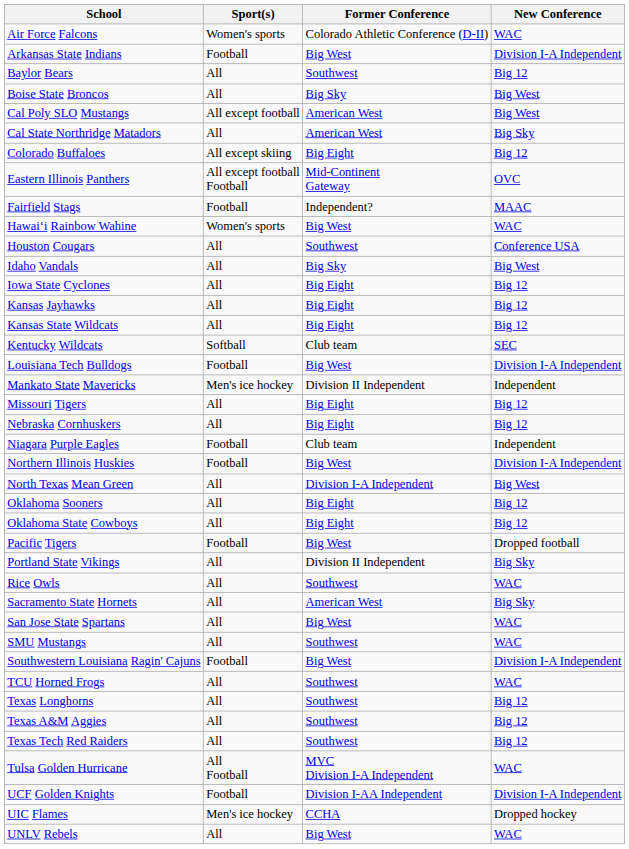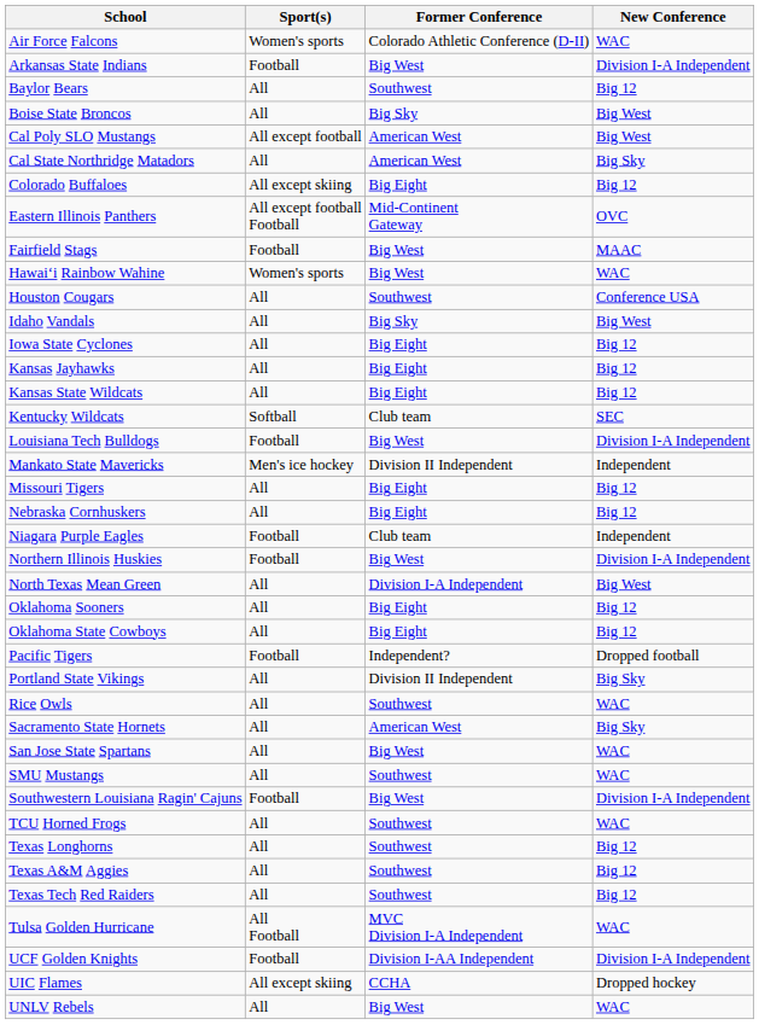 <table class="wikitable sortable">
 <tr>
 <th>School</th>
 <th>Sport(s)</th>
 <th>Former Conference</th>
 <th>New Conference</th>
 </tr>
 <tr>
 <td><a href='#'>Air Force</a> <a href='#'>Falcons</a></td>
 <td>Women's sports</td>
 <td>Colorado Athletic Conference (<a href='#'>D-II</a>)</td>
 <td><a href='#'>WAC</a></td>
 </tr>
 <tr>
 <td><a href='#'>Arkansas State</a> <a href='#'>Indians</a></td>
 <td>Football</td>
 <td><a href='#'>Big West</a></td>
 <td><a href='#'>Division I-A Independent</a></td>
 </tr>
 <tr>
 <td><a href='#'>Baylor</a> <a href='#'>Bears</a></td>
 <td>All</td>
 <td><a href='#'>Southwest</a></td>
 <td><a href='#'>Big 12</a></td>
 </tr>
 <tr>
 <td><a href='#'>Boise State</a> <a href='#'>Broncos</a></td>
 <td>All</td>
 <td><a href='#'>Big Sky</a></td>
 <td><a href='#'>Big West</a></td>
 </tr>
 <tr>
 <td><a href='#'>Cal Poly SLO</a> <a href='#'>Mustangs</a></td>
 <td>All except football</td>
 <td><a href='#'>American West</a></td>
 <td><a href='#'>Big West</a></td>
 </tr>
 <tr>
 <td><a href='#'>Cal State Northridge</a> <a href='#'>Matadors</a></td>
 <td>All</td>
 <td><a href='#'>American West</a></td>
 <td><a href='#'>Big Sky</a></td>
 </tr>
 <tr>
 <td><a href='#'>Colorado</a> <a href='#'>Buffaloes</a></td>
 <td>All except skiing</td>
 <td><a href='#'>Big Eight</a></td>
 <td><a href='#'>Big 12</a></td>
 </tr>
 <tr>
 <td><a href='#'>Eastern Illinois</a> <a href='#'>Panthers</a></td>
 <td>All except football<br>Football</td>
 <td><a href='#'>Mid-Continent</a><br><a href='#'>Gateway</a></td>
 <td><a href='#'>OVC</a></td>
 </tr>
 <tr>
 <td><a href='#'>Fairfield</a> <a href='#'>Stags</a></td>
 <td>Football</td>
-<td>Independent?</td>
+<td><a href='#'>Big West</a></td>
 <td><a href='#'>MAAC</a></td>
 </tr>
 <tr>
 <td><a href='#'>Hawaiʻi</a> <a href='#'>Rainbow Wahine</a></td>
 <td>Women's sports</td>
 <td><a href='#'>Big West</a></td>
 <td><a href='#'>WAC</a></td>
 </tr>
 <tr>
 <td><a href='#'>Houston</a> <a href='#'>Cougars</a></td>
 <td>All</td>
 <td><a href='#'>Southwest</a></td>
 <td><a href='#'>Conference USA</a></td>
 </tr>
 <tr>
 <td><a href='#'>Idaho</a> <a href='#'>Vandals</a></td>
 <td>All</td>
 <td><a href='#'>Big Sky</a></td>
 <td><a href='#'>Big West</a></td>
 </tr>
 <tr>
 <td><a href='#'>Iowa State</a> <a href='#'>Cyclones</a></td>
 <td>All</td>
 <td><a href='#'>Big Eight</a></td>
 <td><a href='#'>Big 12</a></td>
 </tr>
 <tr>
 <td><a href='#'>Kansas</a> <a href='#'>Jayhawks</a></td>
 <td>All</td>
 <td><a href='#'>Big Eight</a></td>
 <td><a href='#'>Big 12</a></td>
 </tr>
 <tr>
 <td><a href='#'>Kansas State</a> <a href='#'>Wildcats</a></td>
 <td>All</td>
 <td><a href='#'>Big Eight</a></td>
 <td><a href='#'>Big 12</a></td>
 </tr>
 <tr>
 <td><a href='#'>Kentucky</a> <a href='#'>Wildcats</a></td>
 <td>Softball</td>
 <td>Club team</td>
 <td><a href='#'>SEC</a></td>
 </tr>
 <tr>
 <td><a href='#'>Louisiana Tech</a> <a href='#'>Bulldogs</a></td>
 <td>Football</td>
 <td><a href='#'>Big West</a></td>
 <td><a href='#'>Division I-A Independent</a></td>
 </tr>
 <tr>
 <td><a href='#'>Mankato State</a> <a href='#'>Mavericks</a></td>
 <td>Men's ice hockey</td>
 <td>Division II Independent</td>
 <td>Independent</td>
 </tr>
 <tr>
 <td><a href='#'>Missouri</a> <a href='#'>Tigers</a></td>
 <td>All</td>
 <td><a href='#'>Big Eight</a></td>
 <td><a href='#'>Big 12</a></td>
 </tr>
 <tr>
 <td><a href='#'>Nebraska</a> <a href='#'>Cornhuskers</a></td>
 <td>All</td>
 <td><a href='#'>Big Eight</a></td>
 <td><a href='#'>Big 12</a></td>
 </tr>
 <tr>
 <td><a href='#'>Niagara</a> <a href='#'>Purple Eagles</a></td>
 <td>Football</td>
 <td>Club team</td>
 <td>Independent</td>
 </tr>
 <tr>
 <td><a href='#'>Northern Illinois</a> <a href='#'>Huskies</a></td>
 <td>Football</td>
 <td><a href='#'>Big West</a></td>
 <td><a href='#'>Division I-A Independent</a></td>
 </tr>
 <tr>
 <td><a href='#'>North Texas</a> <a href='#'>Mean Green</a></td>
 <td>All</td>
 <td><a href='#'>Division I-A Independent</a></td>
 <td><a href='#'>Big West</a></td>
 </tr>
 <tr>
 <td><a href='#'>Oklahoma</a> <a href='#'>Sooners</a></td>
 <td>All</td>
 <td><a href='#'>Big Eight</a></td>
 <td><a href='#'>Big 12</a></td>
 </tr>
 <tr>
 <td><a href='#'>Oklahoma State</a> <a href='#'>Cowboys</a></td>
 <td>All</td>
 <td><a href='#'>Big Eight</a></td>
 <td><a href='#'>Big 12</a></td>
 </tr>
 <tr>
 <td><a href='#'>Pacific</a> <a href='#'>Tigers</a></td>
 <td>Football</td>
-<td><a href='#'>Big West</a></td>
+<td>Independent?</td>
 <td>Dropped football</td>
 </tr>
 <tr>
 <td><a href='#'>Portland State</a> <a href='#'>Vikings</a></td>
 <td>All</td>
 <td>Division II Independent</td>
 <td><a href='#'>Big Sky</a></td>
 </tr>
 <tr>
 <td><a href='#'>Rice</a> <a href='#'>Owls</a></td>
 <td>All</td>
 <td><a href='#'>Southwest</a></td>
 <td><a href='#'>WAC</a></td>
 </tr>
 <tr>
 <td><a href='#'>Sacramento State</a> <a href='#'>Hornets</a></td>
 <td>All</td>
 <td><a href='#'>American West</a></td>
 <td><a href='#'>Big Sky</a></td>
 </tr>
 <tr>
 <td><a href='#'>San Jose State</a> <a href='#'>Spartans</a></td>
 <td>All</td>
 <td><a href='#'>Big West</a></td>
 <td><a href='#'>WAC</a></td>
 </tr>
 <tr>
 <td><a href='#'>SMU</a> <a href='#'>Mustangs</a></td>
 <td>All</td>
 <td><a href='#'>Southwest</a></td>
 <td><a href='#'>WAC</a></td>
 </tr>
 <tr>
 <td><a href='#'>Southwestern Louisiana</a> <a href='#'>Ragin' Cajuns</a></td>
 <td>Football</td>
 <td><a href='#'>Big West</a></td>
 <td><a href='#'>Division I-A Independent</a></td>
 </tr>
 <tr>
 <td><a href='#'>TCU</a> <a href='#'>Horned Frogs</a></td>
 <td>All</td>
 <td><a href='#'>Southwest</a></td>
 <td><a href='#'>WAC</a></td>
 </tr>
 <tr>
 <td><a href='#'>Texas</a> <a href='#'>Longhorns</a></td>
 <td>All</td>
 <td><a href='#'>Southwest</a></td>
 <td><a href='#'>Big 12</a></td>
 </tr>
 <tr>
 <td><a href='#'>Texas A&M</a> <a href='#'>Aggies</a></td>
 <td>All</td>
 <td><a href='#'>Southwest</a></td>
 <td><a href='#'>Big 12</a></td>
 </tr>
 <tr>
 <td><a href='#'>Texas Tech</a> <a href='#'>Red Raiders</a></td>
 <td>All</td>
 <td><a href='#'>Southwest</a></td>
 <td><a href='#'>Big 12</a></td>
 </tr>
 <tr>
 <td><a href='#'>Tulsa</a> <a href='#'>Golden Hurricane</a></td>
 <td>All<br>Football</td>
 <td><a href='#'>MVC</a><br><a href='#'>Division I-A Independent</a></td>
 <td><a href='#'>WAC</a></td>
 </tr>
 <tr>
 <td><a href='#'>UCF</a> <a href='#'>Golden Knights</a></td>
 <td>Football</td>
 <td><a href='#'>Division I-AA Independent</a></td>
 <td><a href='#'>Division I-A Independent</a></td>
 </tr>
 <tr>
 <td><a href='#'>UIC</a> <a href='#'>Flames</a></td>
-<td>Men's ice hockey</td>
+<td>All except skiing</td>
 <td><a href='#'>CCHA</a></td>
 <td>Dropped hockey</td>
 </tr>
 <tr>
 <td><a href='#'>UNLV</a> <a href='#'>Rebels</a></td>
 <td>All</td>
 <td><a href='#'>Big West</a></td>
 <td><a href='#'>WAC</a></td>
 </tr>
 </table>
